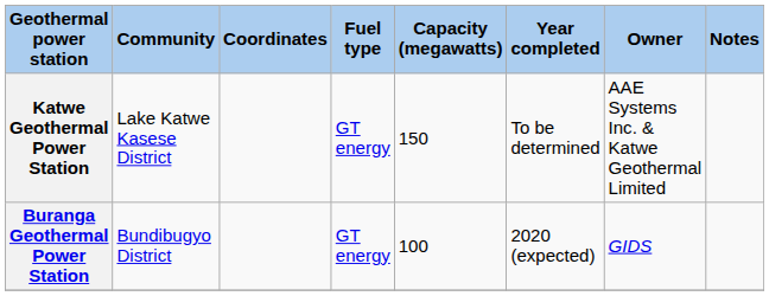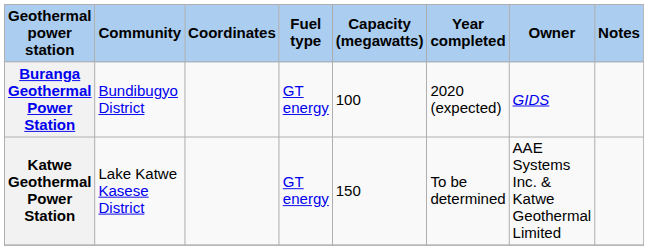 <table class="wikitable sortable">
 <tr>
 <th style="background-color:#ABCDEF;">Geothermal power station</th>
 <th style="background-color:#ABCDEF;">Community</th>
 <th style="background-color:#ABCDEF;">Coordinates</th>
 <th style="background-color:#ABCDEF;">Fuel type</th>
 <th data-sort-type="number" style="background-color:#ABCDEF;">Capacity (megawatts)</th>
 <th style="background-color:#ABCDEF;">Year completed</th>
 <th style="background-color:#ABCDEF;">Owner</th>
 <th style="background-color:#ABCDEF;">Notes</th>
 </tr>
 <tr>
+<th><a href='#'>Buranga Geothermal Power Station</a></th>
+<td><a href='#'>Bundibugyo District</a></td>
+<td></td>
+<td><a href='#'>GT energy</a></td>
+<td>100</td>
+<td>2020 (expected)</td>
+<td><em><a href='#'>GIDS</a></em></td>
+<td></td>
+</tr>
+<tr>
 <th><strong>Katwe Geothermal Power Station</strong></th>
 <td>Lake Katwe <br> <a href='#'>Kasese District</a></td>
 <td></td>
 <td><a href='#'>GT energy</a></td>
 <td>150</td>
 <td>To be determined</td>
 <td>AAE Systems Inc. & Katwe Geothermal Limited</td>
 <td></td>
 </tr>
 <tr>
-<th><a href='#'>Buranga Geothermal Power Station</a></th>
-<td><a href='#'>Bundibugyo District</a></td>
-<td></td>
-<td><a href='#'>GT energy</a></td>
-<td>100</td>
-<td>2020 (expected)</td>
-<td><em><a href='#'>GIDS</a></em></td>
-<td></td>
-</tr>
-<tr>
 </tr>
 </table>
